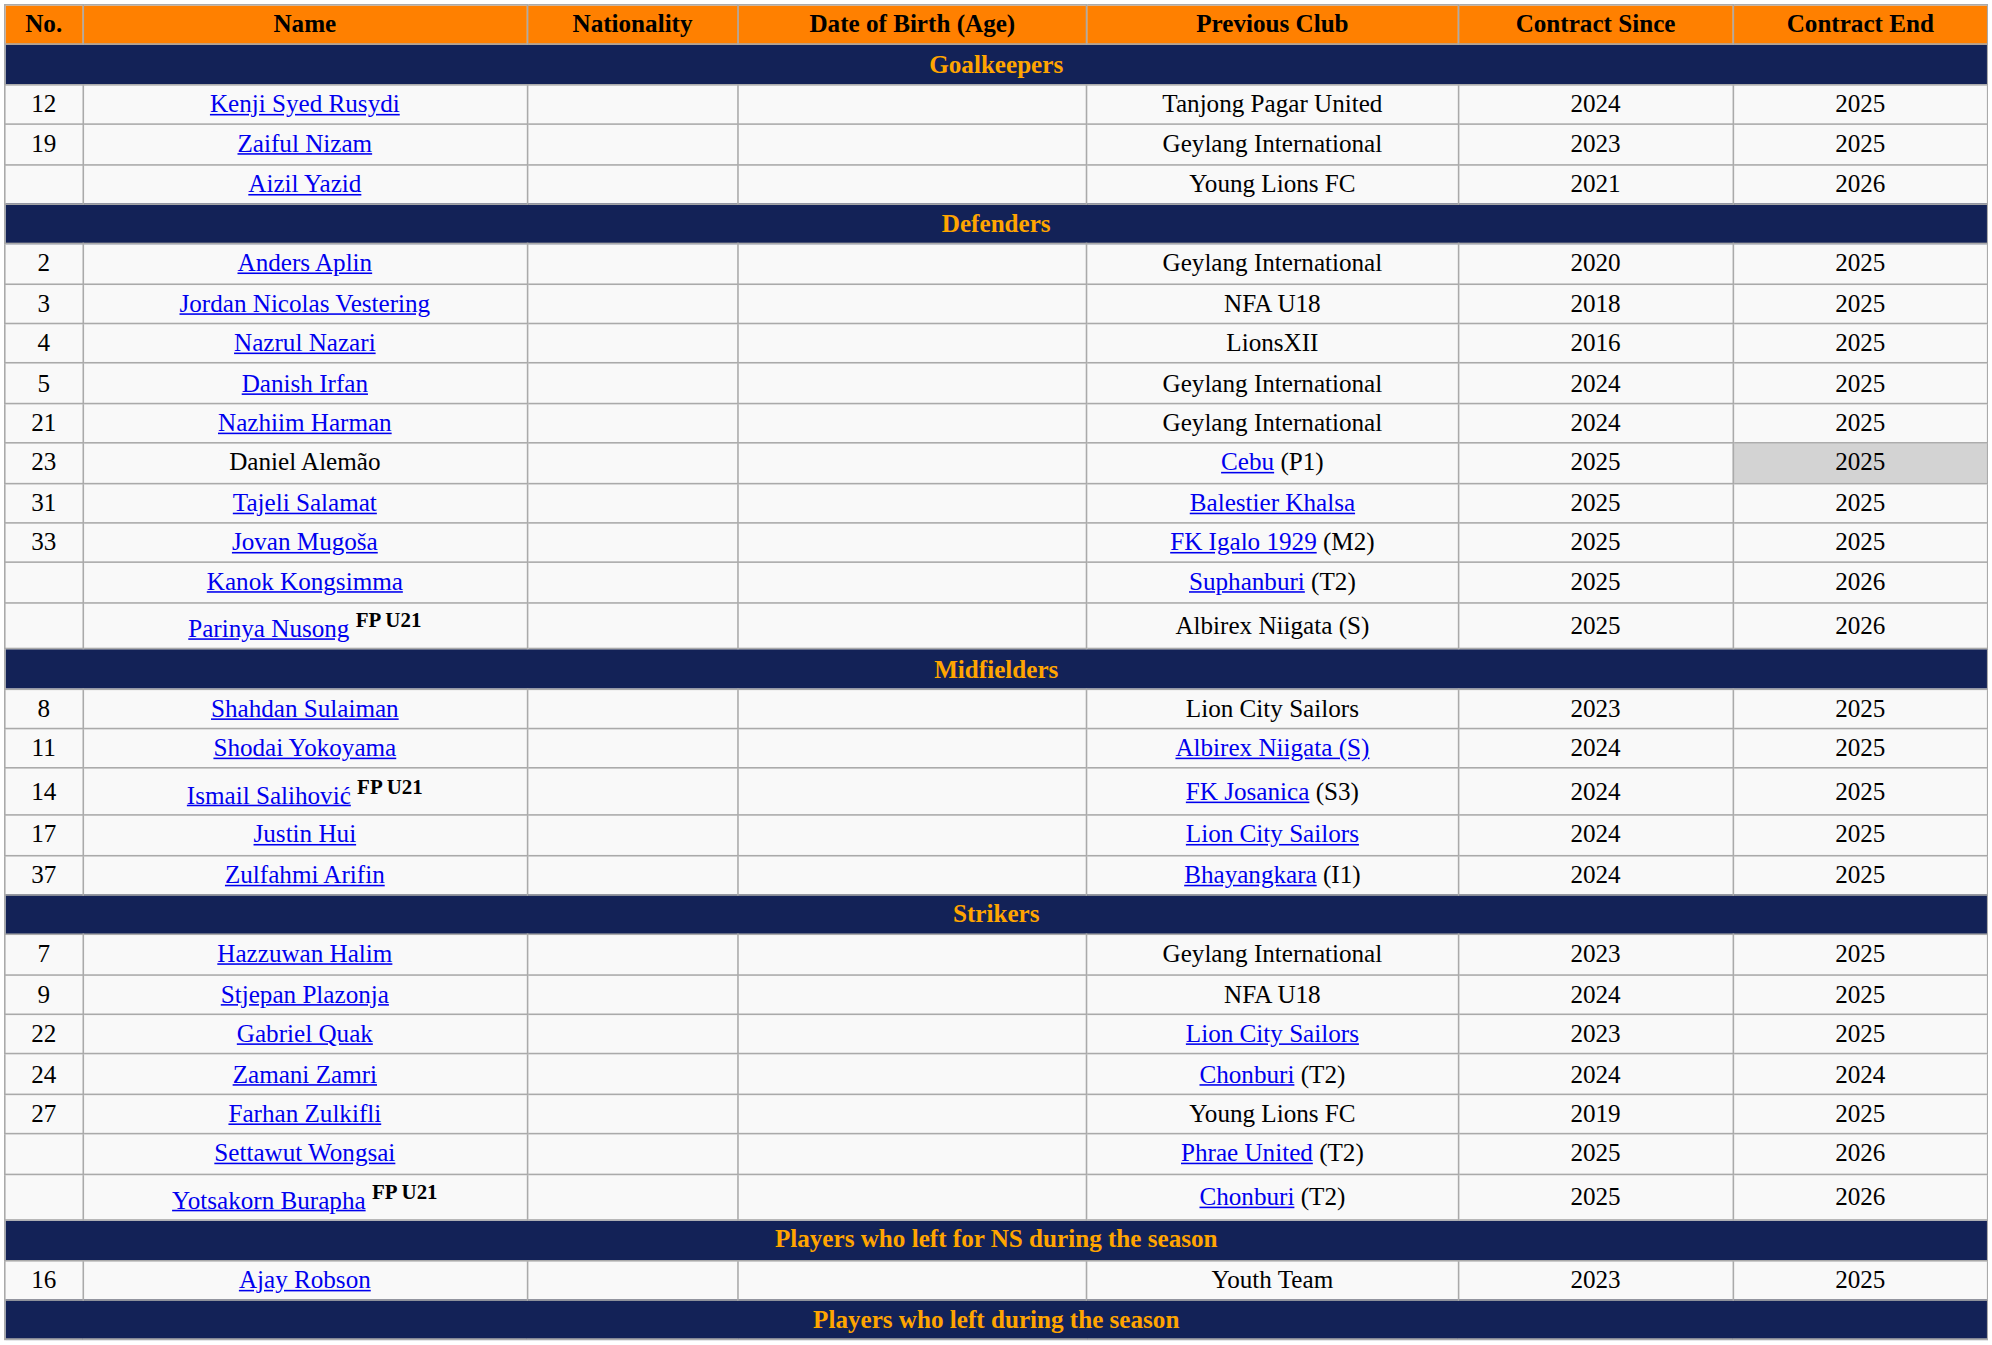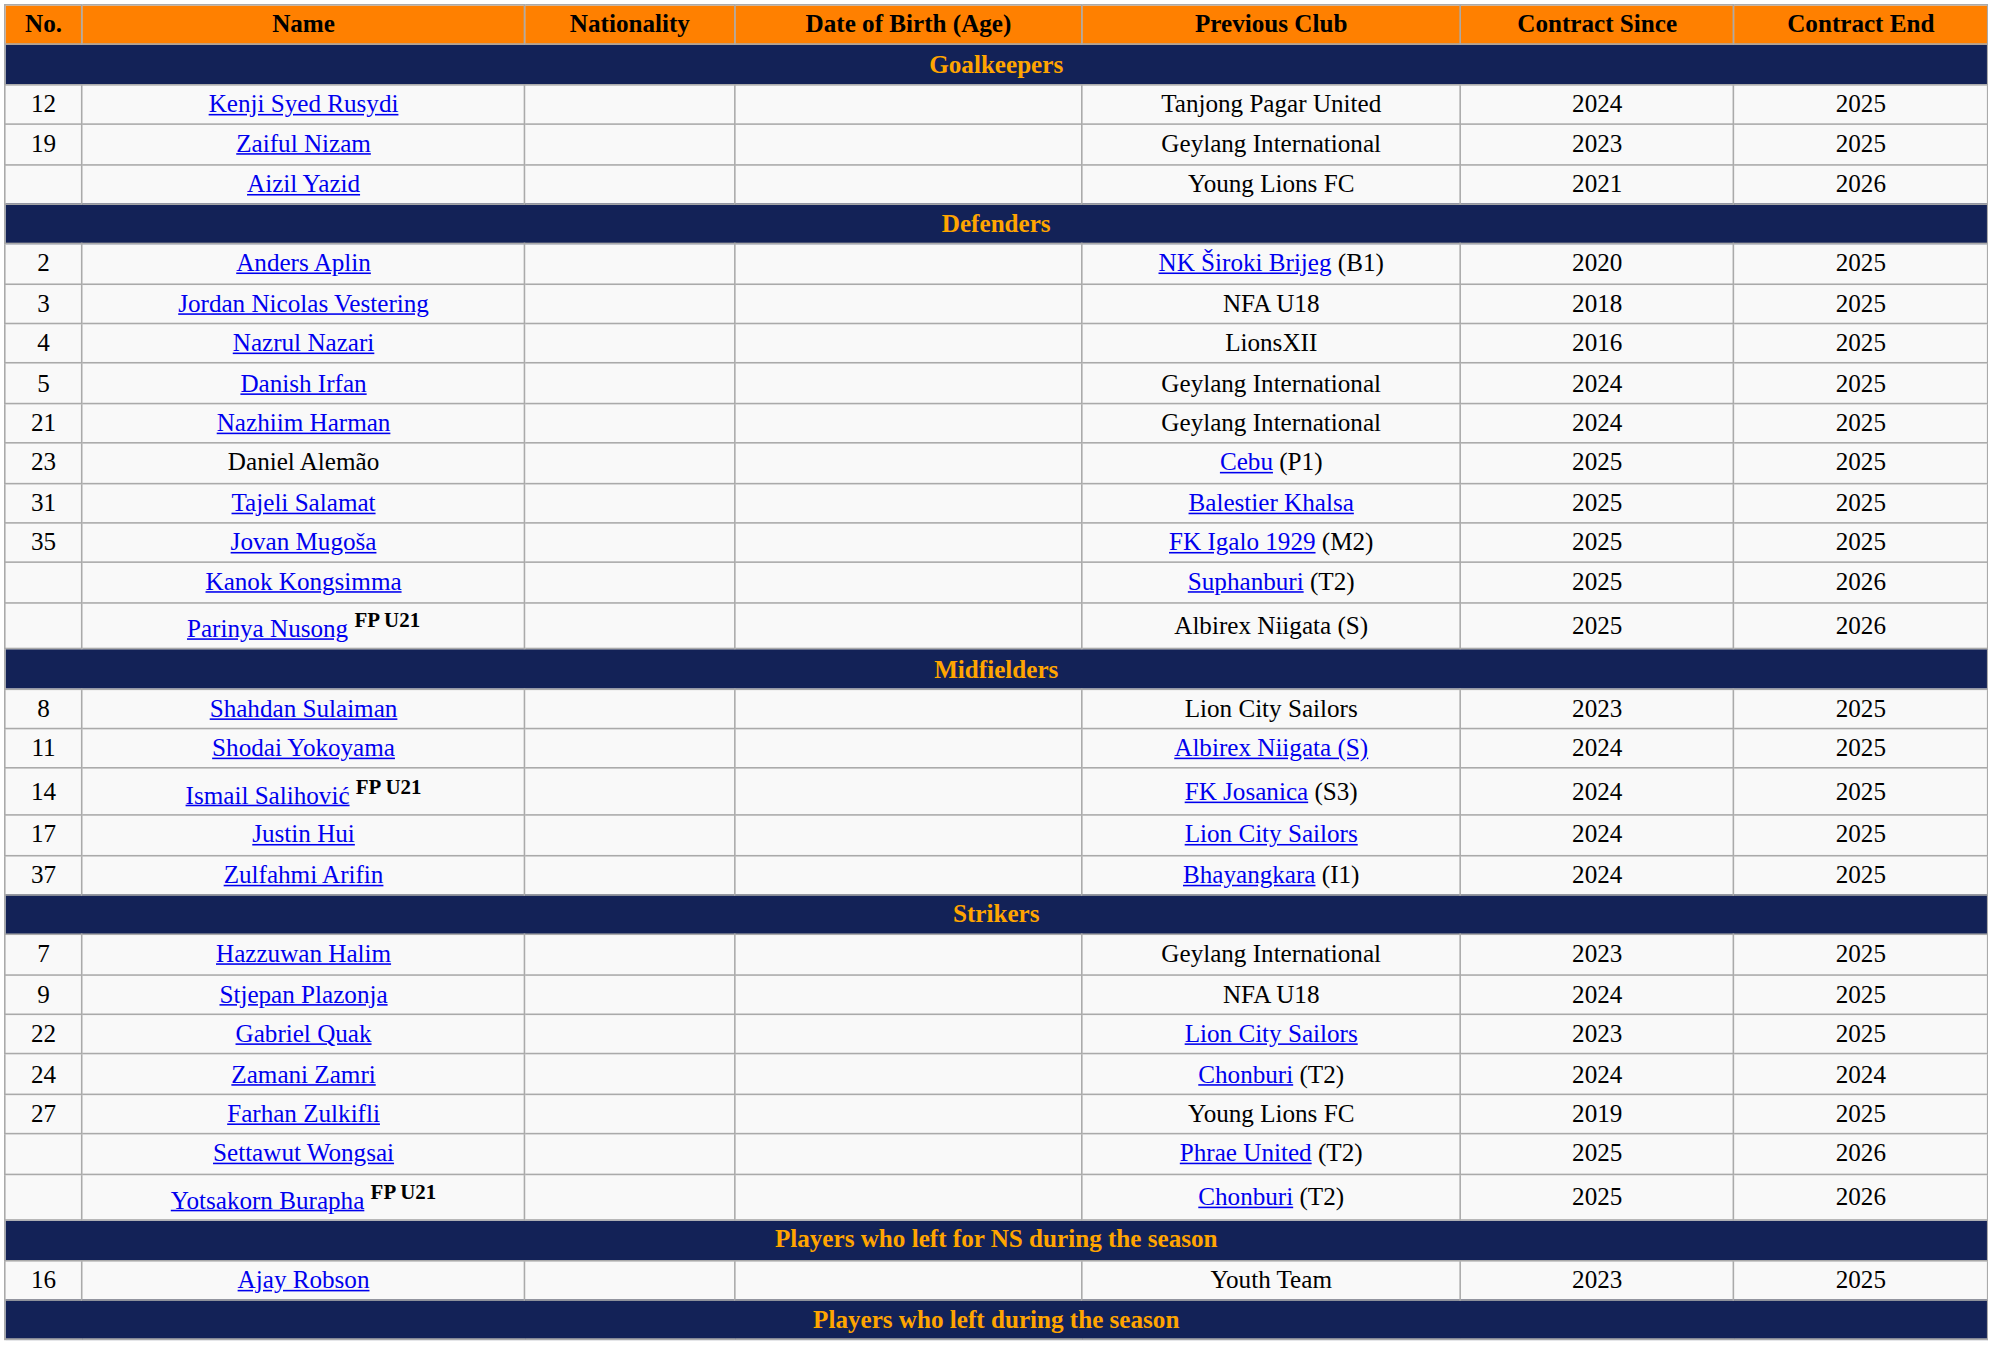 <table class="wikitable" style="text-align:center; font-size:100%; width:100%;">
 <tr>
 <th style="background:#FF8000; color:black; text-align:center;">No.</th>
 <th style="background:#FF8000; color:black; text-align:center;">Name</th>
 <th style="background:#FF8000; color:black; text-align:center;">Nationality</th>
 <th style="background:#FF8000; color:black; text-align:center;">Date of Birth (Age)</th>
 <th style="background:#FF8000; color:black; text-align:center;">Previous Club</th>
 <th style="background:#FF8000; color:black; text-align:center;">Contract Since</th>
 <th style="background:#FF8000; color:black; text-align:center;">Contract End</th>
 </tr>
 <tr>
 <th colspan="8" style="background:#132257; color:orange; text-align:center;">Goalkeepers</th>
 </tr>
 <tr>
 <td>12</td>
 <td><a href='#'>Kenji Syed Rusydi</a></td>
 <td></td>
 <td></td>
 <td> Tanjong Pagar United</td>
 <td>2024</td>
 <td>2025</td>
 </tr>
 <tr>
 <td>19</td>
 <td><a href='#'>Zaiful Nizam</a></td>
 <td></td>
 <td></td>
 <td> Geylang International</td>
 <td>2023</td>
 <td>2025</td>
 </tr>
 <tr>
 <td></td>
 <td><a href='#'>Aizil Yazid</a></td>
 <td></td>
 <td></td>
 <td> Young Lions FC</td>
 <td>2021</td>
 <td>2026</td>
 </tr>
 <tr>
 <th colspan="8" style="background:#132257; color:orange; text-align:center">Defenders</th>
 </tr>
 <tr>
 <td>2</td>
 <td><a href='#'>Anders Aplin</a></td>
 <td> </td>
 <td></td>
-<td> Geylang International</td>
+<td> <a href='#'>NK Široki Brijeg</a> (B1)</td>
 <td>2020</td>
 <td>2025</td>
 </tr>
 <tr>
 <td>3</td>
 <td><a href='#'>Jordan Nicolas Vestering</a></td>
 <td> </td>
 <td></td>
 <td> NFA U18</td>
 <td>2018</td>
 <td>2025</td>
 </tr>
 <tr>
 <td>4</td>
 <td><a href='#'>Nazrul Nazari</a></td>
 <td></td>
 <td></td>
 <td> LionsXII</td>
 <td>2016</td>
 <td>2025</td>
 </tr>
 <tr>
 <td>5</td>
 <td><a href='#'>Danish Irfan</a></td>
 <td></td>
 <td></td>
 <td> Geylang International</td>
 <td>2024</td>
 <td>2025</td>
 </tr>
 <tr>
 <td>21</td>
 <td><a href='#'>Nazhiim Harman</a></td>
 <td></td>
 <td></td>
 <td> Geylang International</td>
 <td>2024</td>
 <td>2025</td>
 </tr>
 <tr>
 <td>23</td>
 <td>Daniel Alemão</td>
 <td></td>
 <td></td>
 <td> <a href='#'>Cebu</a> (P1)</td>
 <td>2025</td>
-<td style="background: lightgrey;">2025</td>
+<td>2025</td>
 </tr>
 <tr>
 <td>31</td>
 <td><a href='#'>Tajeli Salamat</a></td>
 <td></td>
 <td></td>
 <td> <a href='#'>Balestier Khalsa</a></td>
 <td>2025</td>
 <td>2025</td>
 </tr>
 <tr>
-<td>33</td>
+<td>35</td>
 <td><a href='#'>Jovan Mugoša</a></td>
 <td></td>
 <td></td>
 <td> <a href='#'>FK Igalo 1929</a> (M2)</td>
 <td>2025</td>
 <td>2025</td>
 </tr>
 <tr>
 <td></td>
 <td><a href='#'>Kanok Kongsimma</a></td>
 <td></td>
 <td></td>
 <td> <a href='#'>Suphanburi</a>  (T2)</td>
 <td>2025</td>
 <td>2026</td>
 </tr>
 <tr>
 <td></td>
 <td><a href='#'>Parinya Nusong</a> <sup><strong>FP U21</strong></sup></td>
 <td></td>
 <td></td>
 <td> Albirex Niigata (S)</td>
 <td>2025</td>
 <td>2026</td>
 </tr>
 <tr>
 <th colspan="8" style="background:#132257; color:orange; text-align:center">Midfielders</th>
 </tr>
 <tr>
 <td>8</td>
 <td><a href='#'>Shahdan Sulaiman</a></td>
 <td></td>
 <td></td>
 <td> Lion City Sailors</td>
 <td>2023</td>
 <td>2025</td>
 </tr>
 <tr>
 <td>11</td>
 <td><a href='#'>Shodai Yokoyama</a></td>
 <td></td>
 <td></td>
 <td> <a href='#'>Albirex Niigata (S)</a></td>
 <td>2024</td>
 <td>2025</td>
 </tr>
 <tr>
 <td>14</td>
 <td><a href='#'>Ismail Salihović</a> <sup><strong>FP U21</strong></sup></td>
 <td></td>
 <td></td>
 <td> <a href='#'>FK Josanica</a> (S3)</td>
 <td>2024</td>
 <td>2025</td>
 </tr>
 <tr>
 <td>17</td>
 <td><a href='#'>Justin Hui</a></td>
 <td></td>
 <td></td>
 <td> <a href='#'>Lion City Sailors</a></td>
 <td>2024</td>
 <td>2025</td>
 </tr>
 <tr>
 <td>37</td>
 <td><a href='#'>Zulfahmi Arifin</a></td>
 <td></td>
 <td></td>
 <td> <a href='#'>Bhayangkara</a> (I1)</td>
 <td>2024</td>
 <td>2025</td>
 </tr>
 <tr>
 <th colspan="8" style="background:#132257; color:orange; text-align:center">Strikers</th>
 </tr>
 <tr>
 <td>7</td>
 <td><a href='#'>Hazzuwan Halim</a></td>
 <td></td>
 <td></td>
 <td> Geylang International</td>
 <td>2023</td>
 <td>2025</td>
 </tr>
 <tr>
 <td>9</td>
 <td><a href='#'>Stjepan Plazonja</a></td>
 <td></td>
 <td></td>
 <td> NFA U18</td>
 <td>2024</td>
 <td>2025</td>
 </tr>
 <tr>
 <td>22</td>
 <td><a href='#'>Gabriel Quak</a></td>
 <td></td>
 <td></td>
 <td> <a href='#'>Lion City Sailors</a></td>
 <td>2023</td>
 <td>2025</td>
 </tr>
 <tr>
 <td>24</td>
 <td><a href='#'>Zamani Zamri</a></td>
 <td></td>
 <td></td>
 <td> <a href='#'>Chonburi</a> (T2)</td>
 <td>2024</td>
 <td>2024</td>
 </tr>
 <tr>
 <td>27</td>
 <td><a href='#'>Farhan Zulkifli</a></td>
 <td></td>
 <td></td>
 <td> Young Lions FC</td>
 <td>2019</td>
 <td>2025</td>
 </tr>
 <tr>
 <td></td>
 <td><a href='#'>Settawut Wongsai</a></td>
 <td></td>
 <td></td>
 <td> <a href='#'>Phrae United</a>  (T2)</td>
 <td>2025</td>
 <td>2026</td>
 </tr>
 <tr>
 <td></td>
 <td><a href='#'>Yotsakorn Burapha</a> <sup><strong>FP U21</strong></sup></td>
 <td></td>
 <td></td>
 <td> <a href='#'>Chonburi</a> (T2)</td>
 <td>2025</td>
 <td>2026</td>
 </tr>
 <tr>
 <th colspan="8" style="background:#132257; color:orange; text-align:center">Players who left for NS during the season</th>
 </tr>
 <tr>
 <td>16</td>
 <td><a href='#'>Ajay Robson</a></td>
 <td></td>
 <td></td>
 <td>Youth Team</td>
 <td>2023</td>
 <td>2025</td>
 </tr>
 <tr>
 <th colspan="8" style="background:#132257; color:orange; text-align:center">Players who left during the season</th>
 </tr>
 <tr>
 </tr>
 </table>
